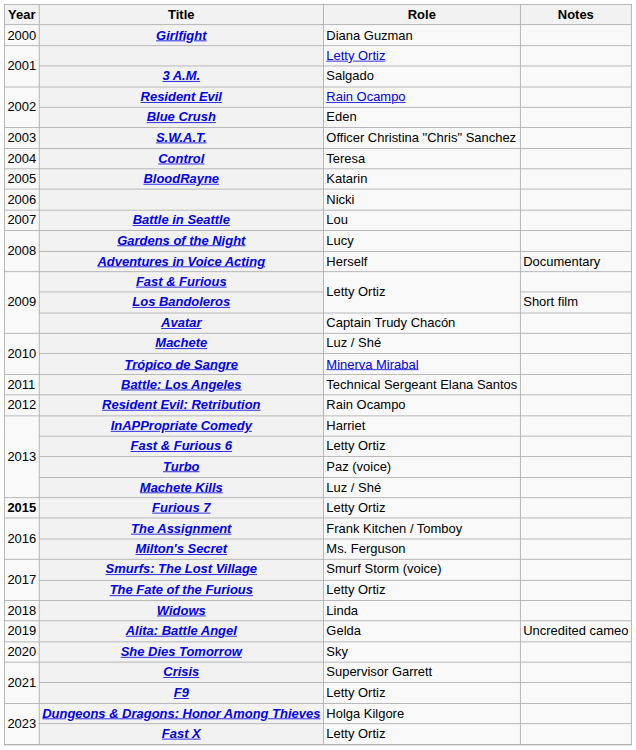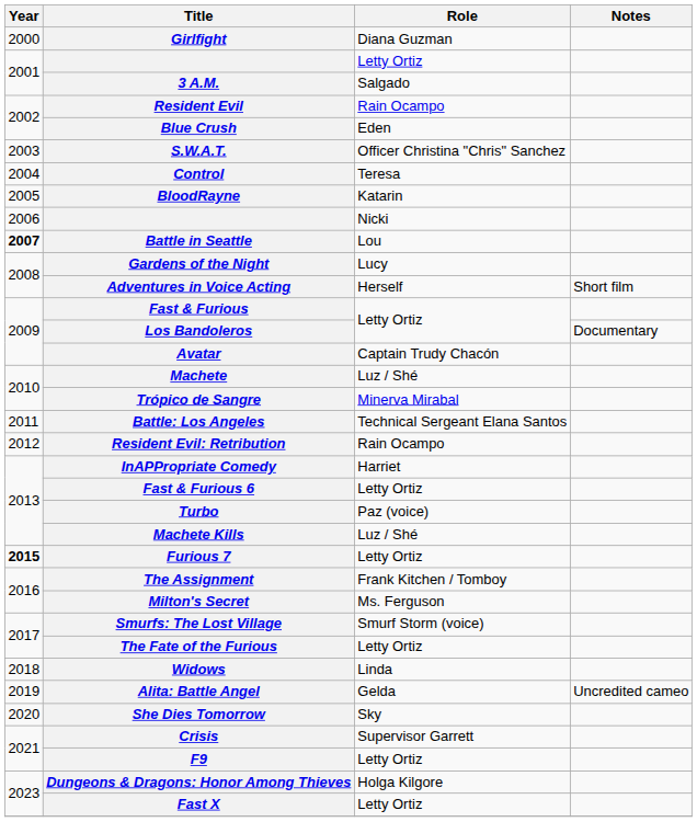 <table class="wikitable sortable plainrowheaders">
 <tr>
 <th scope="col">Year</th>
 <th scope="col">Title</th>
 <th scope="col">Role</th>
 <th scope="col" class="unsortable">Notes</th>
 </tr>
 <tr>
 <td>2000</td>
 <th scope="row"><em><a href='#'>Girlfight</a></em></th>
 <td>Diana Guzman</td>
 <td></td>
 </tr>
 <tr>
 <td rowspan=2>2001</td>
 <th scope="row"><em></em></th>
 <td><a href='#'>Letty Ortiz</a></td>
 <td></td>
 </tr>
 <tr>
 <th scope="row"><em><a href='#'>3 A.M.</a></em></th>
 <td>Salgado</td>
 <td></td>
 </tr>
 <tr>
 <td rowspan=2>2002</td>
 <th scope="row"><em><a href='#'>Resident Evil</a></em></th>
 <td><a href='#'>Rain Ocampo</a></td>
 <td></td>
 </tr>
 <tr>
 <th scope="row"><em><a href='#'>Blue Crush</a></em></th>
 <td>Eden</td>
 <td></td>
 </tr>
 <tr>
 <td>2003</td>
 <th scope="row"><em><a href='#'>S.W.A.T.</a></em></th>
 <td>Officer Christina "Chris" Sanchez</td>
 <td></td>
 </tr>
 <tr>
 <td>2004</td>
 <th scope="row"><em><a href='#'>Control</a></em></th>
 <td>Teresa</td>
 <td></td>
 </tr>
 <tr>
 <td>2005</td>
 <th scope="row"><em><a href='#'>BloodRayne</a></em></th>
 <td>Katarin</td>
 <td></td>
 </tr>
 <tr>
 <td>2006</td>
 <th scope="row"><em></em></th>
 <td>Nicki</td>
 <td></td>
 </tr>
 <tr>
-<td>2007</td>
+<td><strong>2007</strong></td>
 <th scope="row"><em><a href='#'>Battle in Seattle</a></em></th>
 <td>Lou</td>
 <td></td>
 </tr>
 <tr>
 <td rowspan=2>2008</td>
 <th scope="row"><em><a href='#'>Gardens of the Night</a></em></th>
 <td>Lucy</td>
 <td></td>
 </tr>
 <tr>
 <th scope="row"><em><a href='#'>Adventures in Voice Acting</a></em></th>
 <td>Herself</td>
-<td>Documentary</td>
+<td>Short film</td>
 </tr>
 <tr>
 <td rowspan=3>2009</td>
 <th scope="row"><em><a href='#'>Fast & Furious</a></em></th>
 <td rowspan="2">Letty Ortiz</td>
 <td></td>
 </tr>
 <tr>
 <th scope="row"><em><a href='#'>Los Bandoleros</a></em></th>
-<td>Short film</td>
+<td>Documentary</td>
 </tr>
 <tr>
 <th scope="row"><em><a href='#'>Avatar</a></em></th>
 <td>Captain Trudy Chacón</td>
 <td></td>
 </tr>
 <tr>
 <td rowspan=2>2010</td>
 <th scope="row"><em><a href='#'>Machete</a></em></th>
 <td>Luz / Shé</td>
 <td></td>
 </tr>
 <tr>
 <th scope="row"><em><a href='#'>Trópico de Sangre</a></em></th>
 <td><a href='#'>Minerva Mirabal</a></td>
 <td></td>
 </tr>
 <tr>
 <td>2011</td>
 <th scope="row"><em><a href='#'>Battle: Los Angeles</a></em></th>
 <td>Technical Sergeant Elana Santos</td>
 <td></td>
 </tr>
 <tr>
 <td>2012</td>
 <th scope="row"><em><a href='#'>Resident Evil: Retribution</a></em></th>
 <td>Rain Ocampo</td>
 <td></td>
 </tr>
 <tr>
 <td rowspan=4>2013</td>
 <th scope="row"><em><a href='#'>InAPPropriate Comedy</a></em></th>
 <td>Harriet</td>
 <td></td>
 </tr>
 <tr>
 <th scope="row"><em><a href='#'>Fast & Furious 6</a></em></th>
 <td>Letty Ortiz</td>
 <td></td>
 </tr>
 <tr>
 <th scope="row"><em><a href='#'>Turbo</a></em></th>
 <td>Paz (voice)</td>
 <td></td>
 </tr>
 <tr>
 <th scope="row"><em><a href='#'>Machete Kills</a></em></th>
 <td>Luz / Shé</td>
 <td></td>
 </tr>
 <tr>
 <td><strong>2015</strong></td>
 <th scope="row"><em><a href='#'>Furious 7</a></em></th>
 <td>Letty Ortiz</td>
 <td></td>
 </tr>
 <tr>
 <td rowspan=2>2016</td>
 <th scope="row"><em><a href='#'>The Assignment</a></em></th>
 <td>Frank Kitchen / Tomboy</td>
 <td></td>
 </tr>
 <tr>
 <th scope="row"><em><a href='#'>Milton's Secret</a></em></th>
 <td>Ms. Ferguson</td>
 <td></td>
 </tr>
 <tr>
 <td rowspan=2>2017</td>
 <th scope="row"><em><a href='#'>Smurfs: The Lost Village</a></em></th>
 <td>Smurf Storm (voice)</td>
 <td></td>
 </tr>
 <tr>
 <th scope="row"><em><a href='#'>The Fate of the Furious</a></em></th>
 <td>Letty Ortiz</td>
 <td></td>
 </tr>
 <tr>
 <td>2018</td>
 <th scope="row"><em><a href='#'>Widows</a></em></th>
 <td>Linda</td>
 <td></td>
 </tr>
 <tr>
 <td>2019</td>
 <th scope="row"><em><a href='#'>Alita: Battle Angel</a></em></th>
 <td>Gelda</td>
 <td>Uncredited cameo</td>
 </tr>
 <tr>
 <td>2020</td>
 <th scope="row"><em><a href='#'>She Dies Tomorrow</a></em></th>
 <td>Sky</td>
 <td></td>
 </tr>
 <tr>
 <td rowspan=2>2021</td>
 <th scope="row"><em><a href='#'>Crisis</a></em></th>
 <td>Supervisor Garrett</td>
 <td></td>
 </tr>
 <tr>
 <th scope="row"><em><a href='#'>F9</a></em></th>
 <td>Letty Ortiz</td>
 <td></td>
 </tr>
 <tr>
 <td rowspan="2">2023</td>
 <th scope="row"><em><a href='#'>Dungeons & Dragons: Honor Among Thieves</a></em></th>
 <td>Holga Kilgore</td>
 <td></td>
 </tr>
 <tr>
 <th scope="row"><em><a href='#'>Fast X</a></em></th>
 <td>Letty Ortiz</td>
 <td></td>
 </tr>
 <tr>
 </tr>
 </table>
